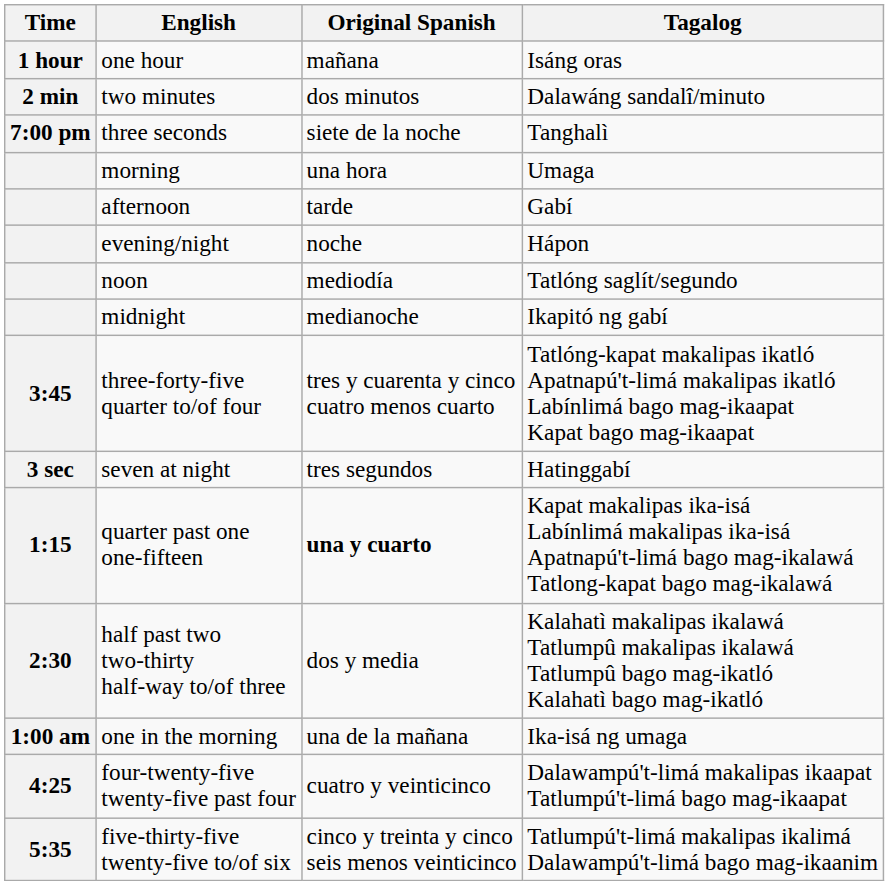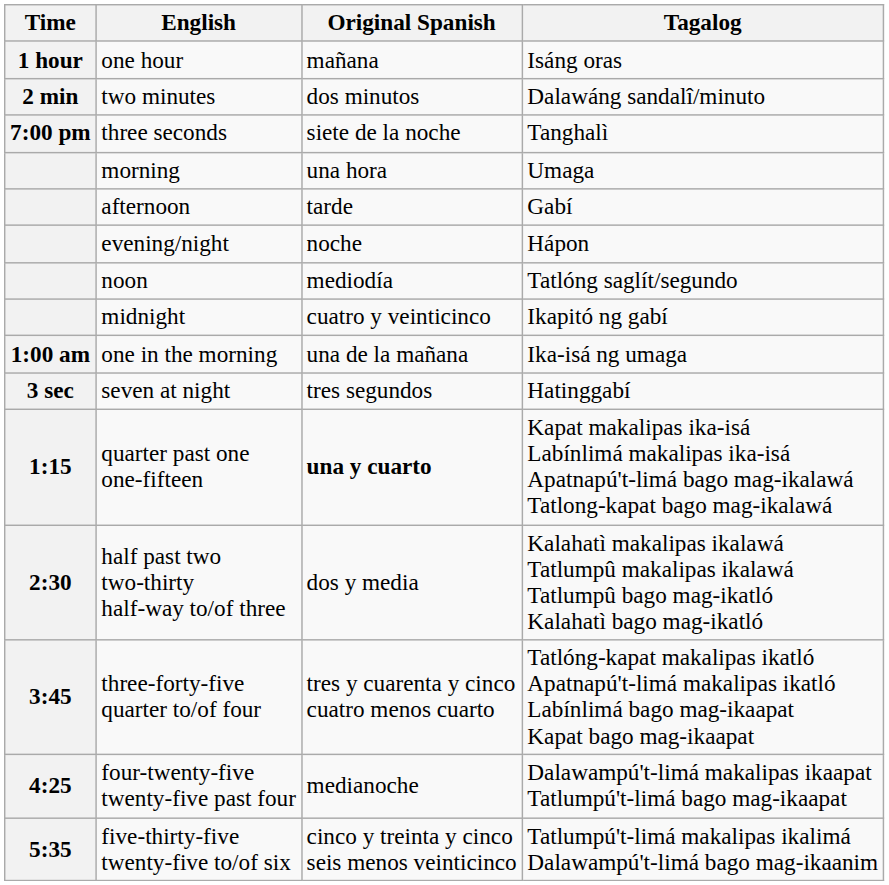 <table class="wikitable plainrowheaders">
 <tr>
 <th scope="col">Time</th>
 <th scope="col">English</th>
 <th scope="col">Original Spanish</th>
 <th scope="col">Tagalog</th>
 </tr>
 <tr>
 <th scope="row">1 hour</th>
 <td>one hour</td>
 <td>mañana</td>
 <td>Isáng oras</td>
 </tr>
 <tr>
 <th scope="row">2 min</th>
 <td>two minutes</td>
 <td>dos minutos</td>
 <td>Dalawáng sandalî/minuto</td>
 </tr>
 <tr>
 <th scope="row">7:00 pm</th>
 <td>three seconds</td>
 <td>siete de la noche</td>
 <td>Tanghalì</td>
 </tr>
 <tr>
 <th scope="row"></th>
 <td>morning</td>
 <td>una hora</td>
 <td>Umaga</td>
 </tr>
 <tr>
 <th scope="row"></th>
 <td>afternoon</td>
 <td>tarde</td>
 <td>Gabí</td>
 </tr>
 <tr>
 <th scope="row"></th>
 <td>evening/night</td>
 <td>noche</td>
 <td>Hápon</td>
 </tr>
 <tr>
 <th scope="row"></th>
 <td>noon</td>
 <td>mediodía</td>
 <td>Tatlóng saglít/segundo</td>
 </tr>
 <tr>
 <th scope="row"></th>
 <td>midnight</td>
-<td>medianoche</td>
+<td>cuatro y veinticinco</td>
 <td>Ikapitó ng gabí</td>
 </tr>
 <tr>
-<th scope="row">3:45</th>
-<td>three-forty-five<br>quarter to/of four</td>
-<td>tres y cuarenta y cinco<br>cuatro menos cuarto</td>
-<td>Tatlóng-kapat makalipas ikatló<br>Apatnapú't-limá makalipas ikatló<br>Labínlimá bago mag-ikaapat<br>Kapat bago mag-ikaapat</td>
+<th scope="row">1:00 am</th>
+<td>one in the morning</td>
+<td>una de la mañana</td>
+<td>Ika-isá ng umaga</td>
 </tr>
 <tr>
 <th scope="row">3 sec</th>
 <td>seven at night</td>
 <td>tres segundos</td>
 <td>Hatinggabí</td>
 </tr>
 <tr>
 <th scope="row">1:15</th>
 <td>quarter past one<br>one-fifteen</td>
 <td><strong>una y cuarto</strong></td>
 <td>Kapat makalipas ika-isá<br>Labínlimá makalipas ika-isá<br>Apatnapú't-limá bago mag-ikalawá<br>Tatlong-kapat bago mag-ikalawá</td>
 </tr>
 <tr>
 <th scope="row">2:30</th>
 <td>half past two<br>two-thirty<br>half-way to/of three</td>
 <td>dos y media</td>
 <td>Kalahatì makalipas ikalawá<br>Tatlumpû makalipas ikalawá<br>Tatlumpû bago mag-ikatló<br>Kalahatì bago mag-ikatló</td>
 </tr>
 <tr>
-<th scope="row">1:00 am</th>
-<td>one in the morning</td>
-<td>una de la mañana</td>
-<td>Ika-isá ng umaga</td>
+<th scope="row">3:45</th>
+<td>three-forty-five<br>quarter to/of four</td>
+<td>tres y cuarenta y cinco<br>cuatro menos cuarto</td>
+<td>Tatlóng-kapat makalipas ikatló<br>Apatnapú't-limá makalipas ikatló<br>Labínlimá bago mag-ikaapat<br>Kapat bago mag-ikaapat</td>
 </tr>
 <tr>
 <th scope="row">4:25</th>
 <td>four-twenty-five<br>twenty-five past four</td>
-<td>cuatro y veinticinco</td>
+<td>medianoche</td>
 <td>Dalawampú't-limá makalipas ikaapat<br>Tatlumpú't-limá bago mag-ikaapat</td>
 </tr>
 <tr>
 <th scope="row">5:35</th>
 <td>five-thirty-five<br>twenty-five to/of six</td>
 <td>cinco y treinta y cinco<br>seis menos veinticinco</td>
 <td>Tatlumpú't-limá makalipas ikalimá<br>Dalawampú't-limá bago mag-ikaanim</td>
 </tr>
 </table>
